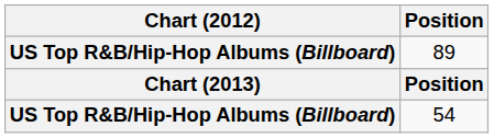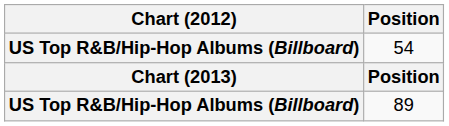 <table class="wikitable plainrowheaders">
 <tr>
 <th scope="col">Chart (2012)</th>
 <th scope="col">Position</th>
 </tr>
 <tr>
 <th scope="row">US Top R&B/Hip-Hop Albums (<em>Billboard</em>)</th>
-<td align="center">89</td>
+<td align="center">54</td>
 </tr>
 <tr>
 <th scope="col">Chart (2013)</th>
 <th scope="col">Position</th>
 </tr>
 <tr>
 <th scope="row">US Top R&B/Hip-Hop Albums (<em>Billboard</em>)</th>
-<td align="center">54</td>
+<td align="center">89</td>
 </tr>
 </table>
